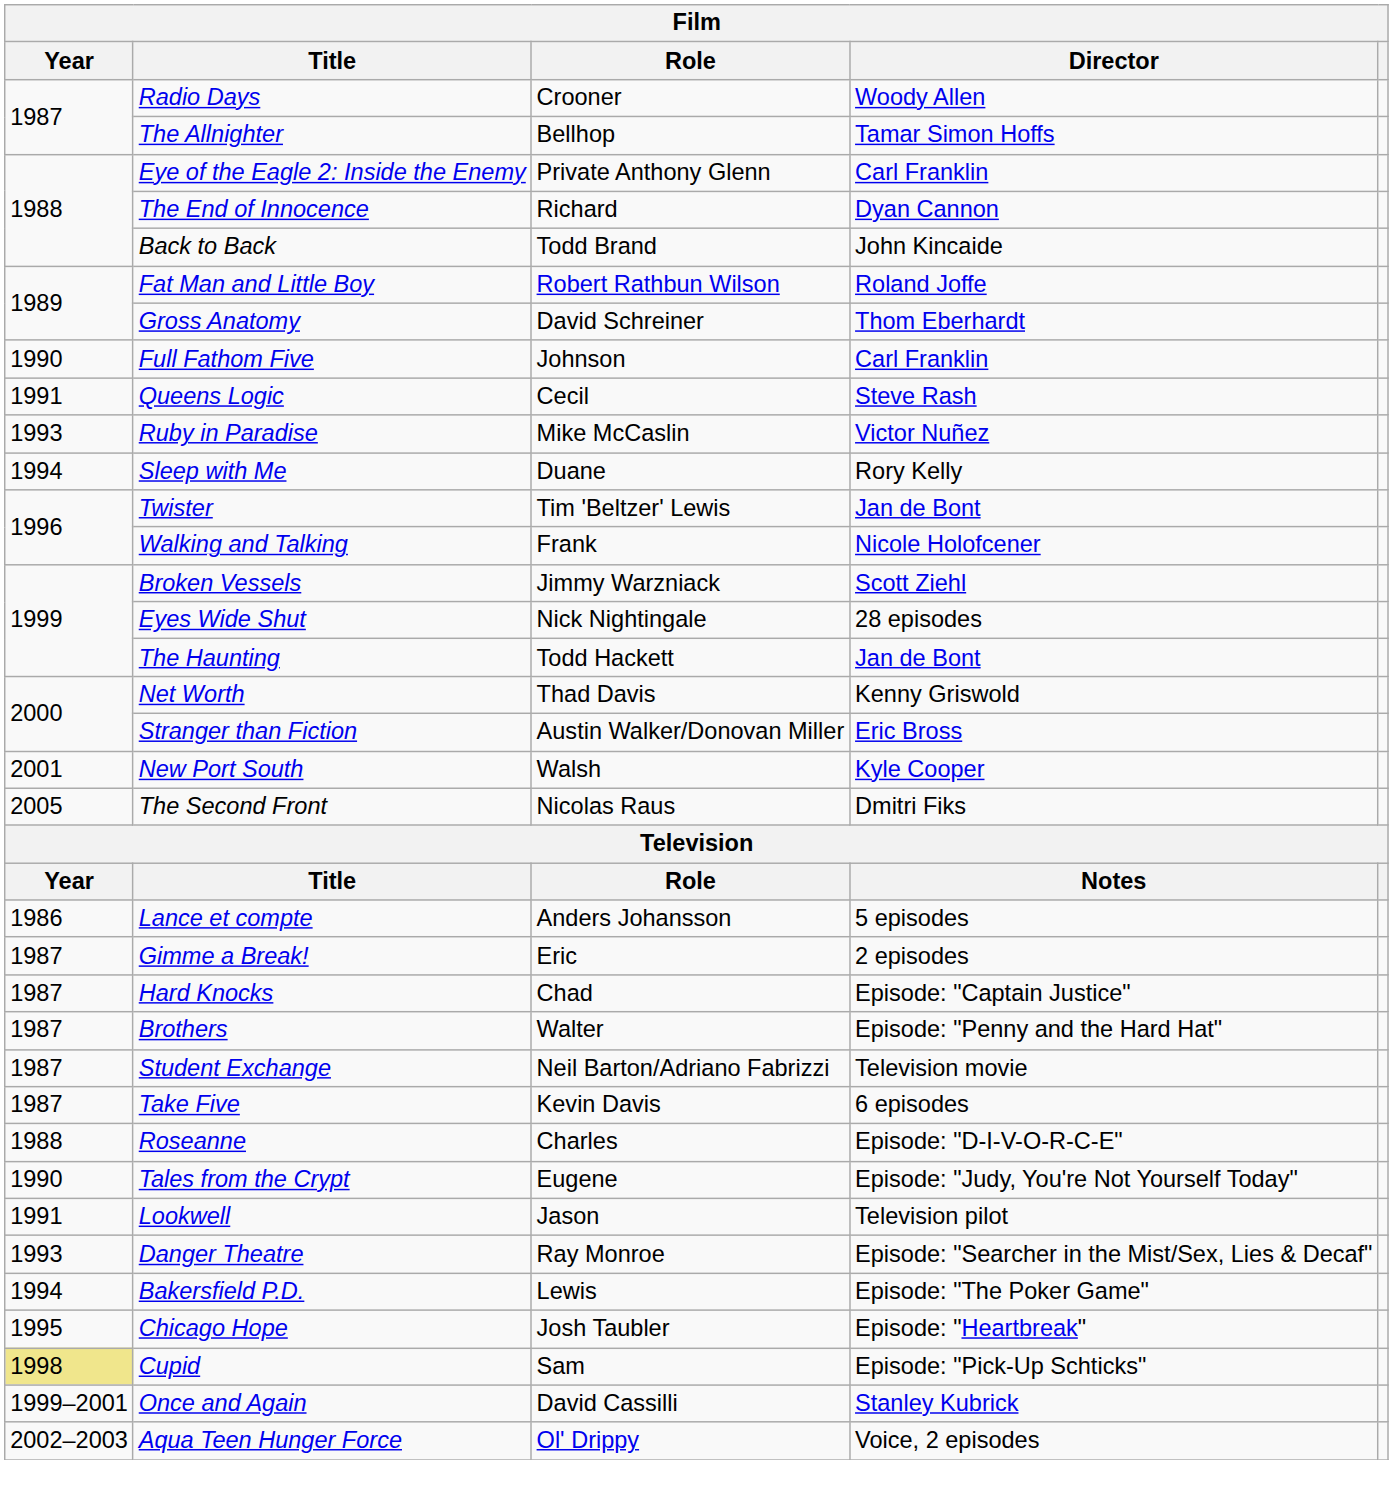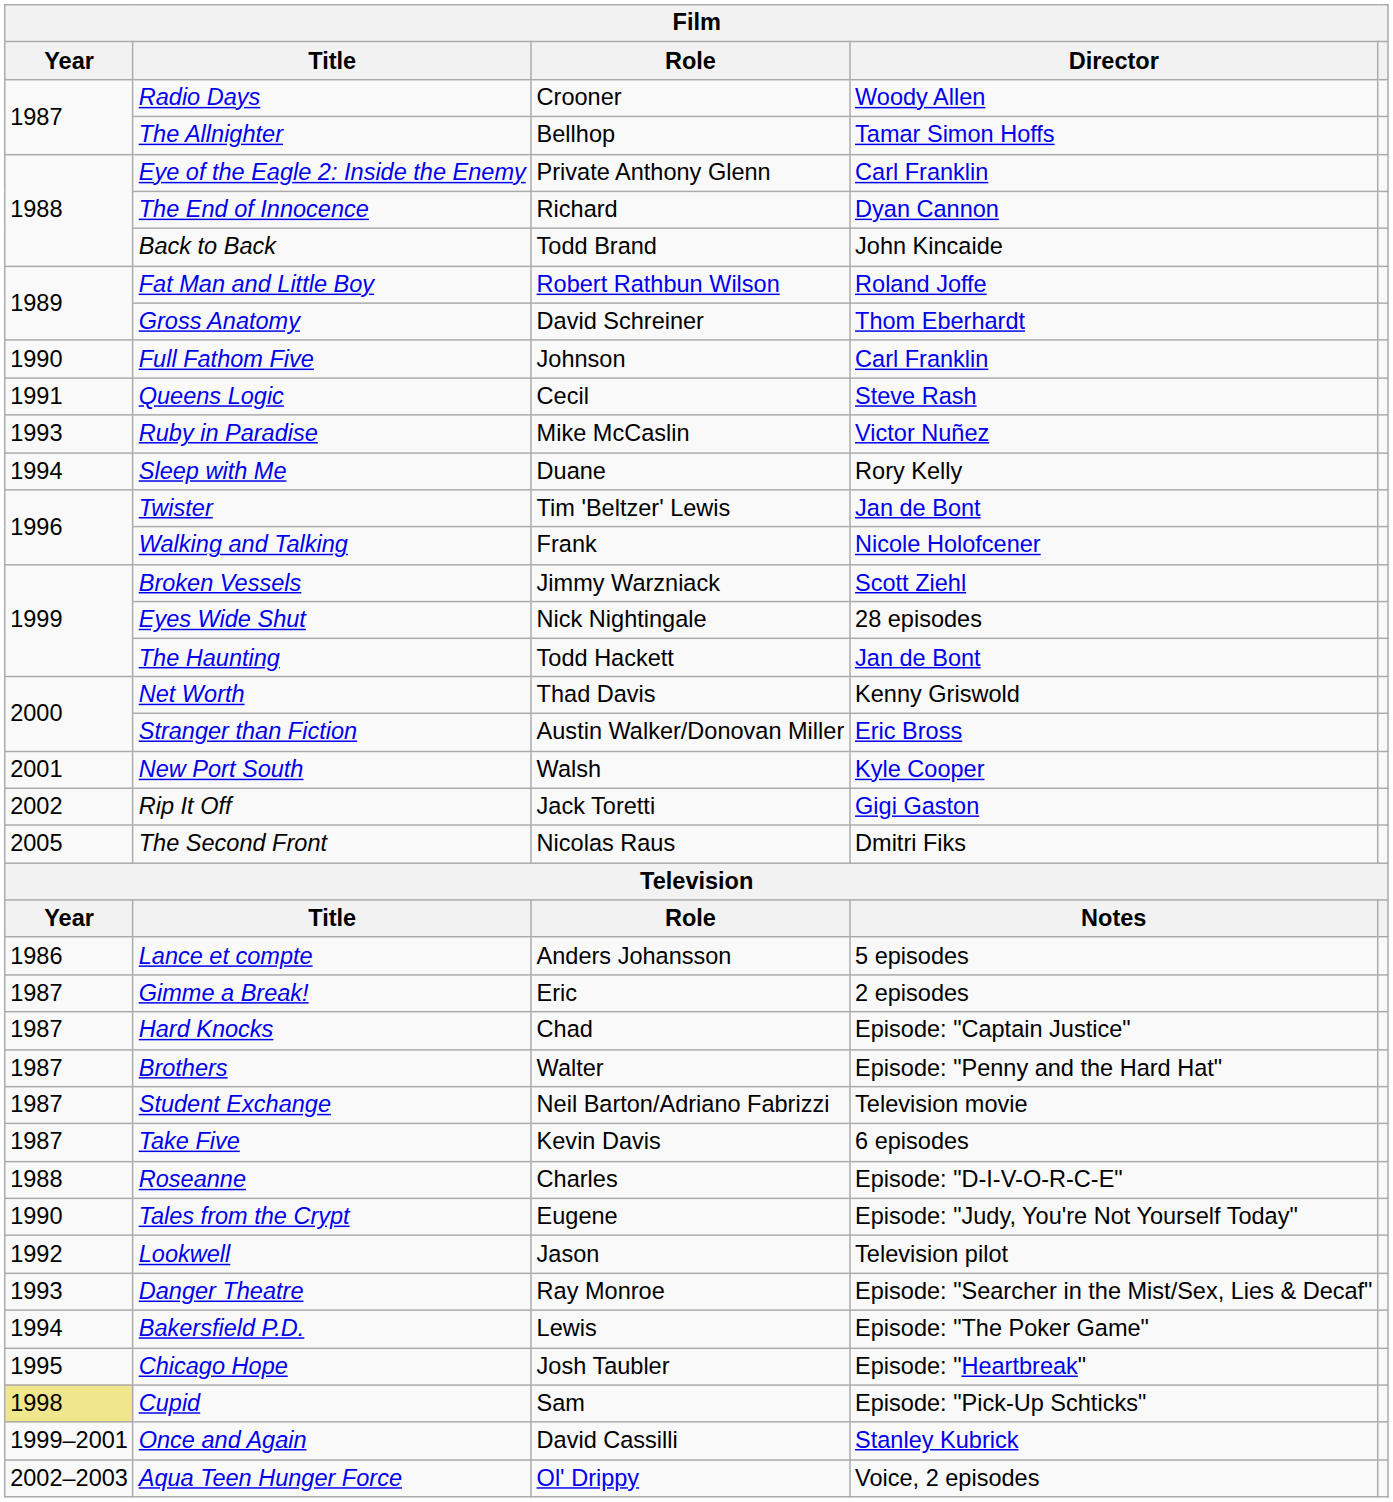 <table class="wikitable">
 <tr>
 <th colspan=5>Film</th>
 </tr>
 <tr>
 <th>Year</th>
 <th>Title</th>
 <th>Role</th>
 <th>Director</th>
 <th></th>
 </tr>
 <tr>
 <td rowspan="2">1987</td>
 <td><em><a href='#'>Radio Days</a></em></td>
 <td>Crooner</td>
 <td><a href='#'>Woody Allen</a></td>
 <td></td>
 </tr>
 <tr>
 <td><em><a href='#'>The Allnighter</a></em></td>
 <td>Bellhop</td>
 <td><a href='#'>Tamar Simon Hoffs</a></td>
 <td></td>
 </tr>
 <tr>
 <td rowspan="3">1988</td>
 <td><em><a href='#'>Eye of the Eagle 2: Inside the Enemy</a></em></td>
 <td>Private Anthony Glenn</td>
 <td><a href='#'>Carl Franklin</a></td>
 <td></td>
 </tr>
 <tr>
 <td><em><a href='#'>The End of Innocence</a></em></td>
 <td>Richard</td>
 <td><a href='#'>Dyan Cannon</a></td>
 <td></td>
 </tr>
 <tr>
 <td><em>Back to Back</em></td>
 <td>Todd Brand</td>
 <td>John Kincaide</td>
 <td></td>
 </tr>
 <tr>
 <td rowspan="2">1989</td>
 <td><em><a href='#'>Fat Man and Little Boy</a></em></td>
 <td><a href='#'>Robert Rathbun Wilson</a></td>
 <td><a href='#'>Roland Joffe</a></td>
 <td></td>
 </tr>
 <tr>
 <td><em><a href='#'>Gross Anatomy</a></em></td>
 <td>David Schreiner</td>
 <td><a href='#'>Thom Eberhardt</a></td>
 <td></td>
 </tr>
 <tr>
 <td>1990</td>
 <td><em><a href='#'>Full Fathom Five</a></em></td>
 <td>Johnson</td>
 <td><a href='#'>Carl Franklin</a></td>
 <td></td>
 </tr>
 <tr>
 <td>1991</td>
 <td><em><a href='#'>Queens Logic</a></em></td>
 <td>Cecil</td>
 <td><a href='#'>Steve Rash</a></td>
 <td></td>
 </tr>
 <tr>
 <td>1993</td>
 <td><em><a href='#'>Ruby in Paradise</a></em></td>
 <td>Mike McCaslin</td>
 <td><a href='#'>Victor Nuñez</a></td>
 <td></td>
 </tr>
 <tr>
 <td>1994</td>
 <td><em><a href='#'>Sleep with Me</a></em></td>
 <td>Duane</td>
 <td>Rory Kelly</td>
 <td></td>
 </tr>
 <tr>
 <td rowspan="2">1996</td>
 <td><em><a href='#'>Twister</a></em></td>
 <td>Tim 'Beltzer' Lewis</td>
 <td><a href='#'>Jan de Bont</a></td>
 <td></td>
 </tr>
 <tr>
 <td><em><a href='#'>Walking and Talking</a></em></td>
 <td>Frank</td>
 <td><a href='#'>Nicole Holofcener</a></td>
 <td></td>
 </tr>
 <tr>
 <td rowspan="3">1999</td>
 <td><em><a href='#'>Broken Vessels</a></em></td>
 <td>Jimmy Warzniack</td>
 <td><a href='#'>Scott Ziehl</a></td>
 <td></td>
 </tr>
 <tr>
 <td><em><a href='#'>Eyes Wide Shut</a></em></td>
 <td>Nick Nightingale</td>
 <td>28 episodes</td>
 <td></td>
 </tr>
 <tr>
 <td><em><a href='#'>The Haunting</a></em></td>
 <td>Todd Hackett</td>
 <td><a href='#'>Jan de Bont</a></td>
 <td></td>
 </tr>
 <tr>
 <td rowspan="2">2000</td>
 <td><em><a href='#'>Net Worth</a></em></td>
 <td>Thad Davis</td>
 <td>Kenny Griswold</td>
 <td></td>
 </tr>
 <tr>
 <td><em><a href='#'>Stranger than Fiction</a></em></td>
 <td>Austin Walker/Donovan Miller</td>
 <td><a href='#'>Eric Bross</a></td>
 <td></td>
 </tr>
 <tr>
 <td>2001</td>
 <td><em><a href='#'>New Port South</a></em></td>
 <td>Walsh</td>
 <td><a href='#'>Kyle Cooper</a></td>
 <td></td>
 </tr>
 <tr>
+<td>2002</td>
+<td><em>Rip It Off</em></td>
+<td>Jack Toretti</td>
+<td><a href='#'>Gigi Gaston</a></td>
+<td></td>
+</tr>
+<tr>
 <td>2005</td>
 <td><em>The Second Front</em></td>
 <td>Nicolas Raus</td>
 <td>Dmitri Fiks</td>
 <td></td>
 </tr>
 <tr>
 <th colspan=5>Television</th>
 </tr>
 <tr>
 <th>Year</th>
 <th>Title</th>
 <th>Role</th>
 <th>Notes</th>
 <th></th>
 </tr>
 <tr>
 <td>1986</td>
 <td><em><a href='#'>Lance et compte</a></em></td>
 <td>Anders Johansson</td>
 <td>5 episodes</td>
 <td></td>
 </tr>
 <tr>
 <td>1987</td>
 <td><em><a href='#'>Gimme a Break!</a></em></td>
 <td>Eric</td>
 <td>2 episodes</td>
 <td></td>
 </tr>
 <tr>
 <td>1987</td>
 <td><em><a href='#'>Hard Knocks</a></em></td>
 <td>Chad</td>
 <td>Episode: "Captain Justice"</td>
 <td></td>
 </tr>
 <tr>
 <td>1987</td>
 <td><em><a href='#'>Brothers</a></em></td>
 <td>Walter</td>
 <td>Episode: "Penny and the Hard Hat"</td>
 <td></td>
 </tr>
 <tr>
 <td>1987</td>
 <td><em><a href='#'>Student Exchange</a></em></td>
 <td>Neil Barton/Adriano Fabrizzi</td>
 <td>Television movie</td>
 <td></td>
 </tr>
 <tr>
 <td>1987</td>
 <td><em><a href='#'>Take Five</a></em></td>
 <td>Kevin Davis</td>
 <td>6 episodes</td>
 <td></td>
 </tr>
 <tr>
 <td>1988</td>
 <td><em><a href='#'>Roseanne</a></em></td>
 <td>Charles</td>
 <td>Episode: "D-I-V-O-R-C-E"</td>
 <td></td>
 </tr>
 <tr>
 <td>1990</td>
 <td><em><a href='#'>Tales from the Crypt</a></em></td>
 <td>Eugene</td>
 <td>Episode: "Judy, You're Not Yourself Today"</td>
 <td></td>
 </tr>
 <tr>
-<td>1991</td>
+<td>1992</td>
 <td><em><a href='#'>Lookwell</a></em></td>
 <td>Jason</td>
 <td>Television pilot</td>
 <td></td>
 </tr>
 <tr>
 <td>1993</td>
 <td><em><a href='#'>Danger Theatre</a></em></td>
 <td>Ray Monroe</td>
 <td>Episode: "Searcher in the Mist/Sex, Lies & Decaf"</td>
 <td></td>
 </tr>
 <tr>
 <td>1994</td>
 <td><em><a href='#'>Bakersfield P.D.</a></em></td>
 <td>Lewis</td>
 <td>Episode: "The Poker Game"</td>
 <td></td>
 </tr>
 <tr>
 <td>1995</td>
 <td><em><a href='#'>Chicago Hope</a></em></td>
 <td>Josh Taubler</td>
 <td>Episode: "<a href='#'>Heartbreak</a>"</td>
 <td></td>
 </tr>
 <tr>
 <td style="background: khaki;">1998</td>
 <td><em><a href='#'>Cupid</a></em></td>
 <td>Sam</td>
 <td>Episode: "Pick-Up Schticks"</td>
 <td></td>
 </tr>
 <tr>
 <td>1999–2001</td>
 <td><em><a href='#'>Once and Again</a></em></td>
 <td>David Cassilli</td>
 <td><a href='#'>Stanley Kubrick</a></td>
 <td></td>
 </tr>
 <tr>
 <td>2002–2003</td>
 <td><em><a href='#'>Aqua Teen Hunger Force</a></em></td>
 <td><a href='#'>Ol' Drippy</a></td>
 <td>Voice, 2 episodes</td>
 <td></td>
 </tr>
 </table>
